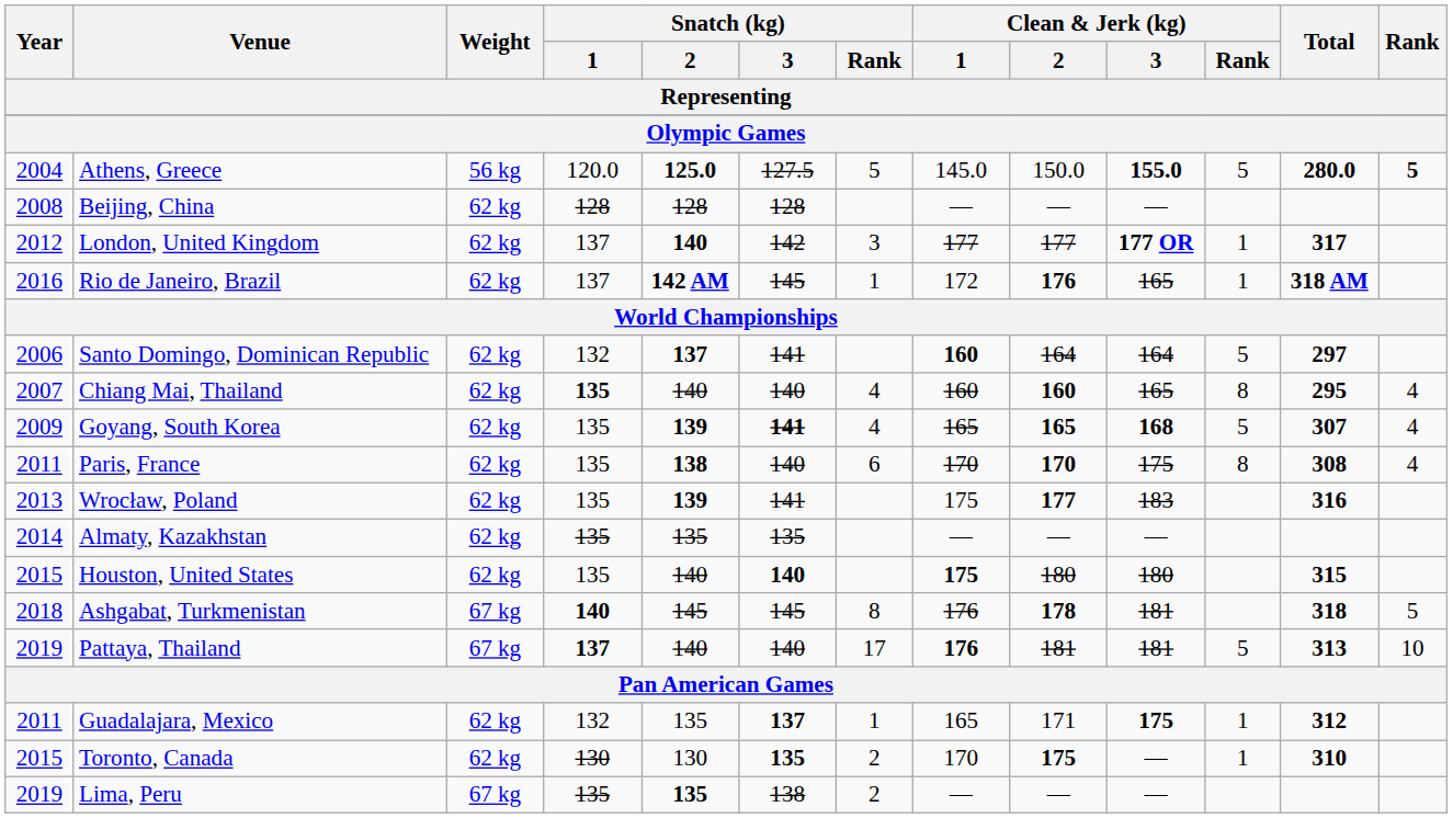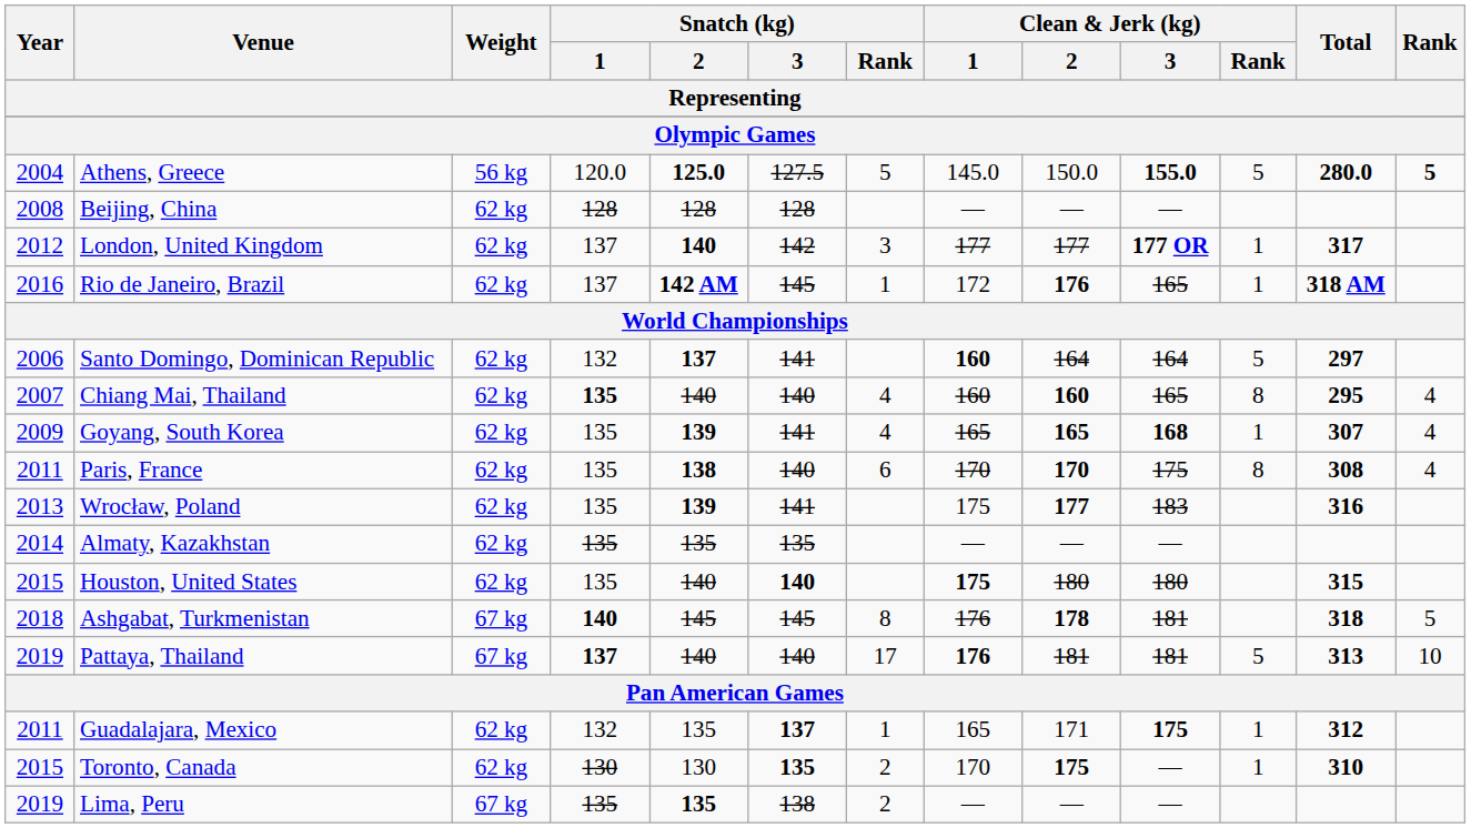 <table class="wikitable" style="text-align:center;">
 <tr>
 <th rowspan=2 width=40>Year</th>
 <th rowspan=2 width=250>Venue</th>
 <th rowspan=2 width=60>Weight</th>
 <th colspan=4>Snatch (kg)</th>
 <th colspan=4>Clean & Jerk (kg)</th>
 <th rowspan=2 width=60>Total</th>
 <th rowspan=2 width=40>Rank</th>
 </tr>
 <tr>
 <th width=60>1</th>
 <th width=60>2</th>
 <th width=60>3</th>
 <th width=45>Rank</th>
 <th width=60>1</th>
 <th width=60>2</th>
 <th width=60>3</th>
 <th width=45>Rank</th>
 </tr>
 <tr>
 <th colspan=15>Representing </th>
 </tr>
 <tr>
 </tr>
 <tr>
 <th colspan=15><a href='#'>Olympic Games</a></th>
 </tr>
 <tr>
 <td><a href='#'>2004</a></td>
 <td align=left> <a href='#'>Athens</a>, <a href='#'>Greece</a></td>
 <td><a href='#'>56 kg</a></td>
 <td>120.0</td>
 <td><strong>125.0</strong></td>
 <td><s>127.5</s></td>
 <td>5</td>
 <td>145.0</td>
 <td>150.0</td>
 <td><strong>155.0</strong></td>
 <td>5</td>
 <td><strong>280.0</strong></td>
 <td><strong>5</strong></td>
 </tr>
 <tr>
 <td><a href='#'>2008</a></td>
 <td align=left> <a href='#'>Beijing</a>, <a href='#'>China</a></td>
 <td><a href='#'>62 kg</a></td>
 <td><s>128</s></td>
 <td><s>128</s></td>
 <td><s>128</s></td>
 <td></td>
 <td>—</td>
 <td>—</td>
 <td>—</td>
 <td></td>
 <td></td>
 <td></td>
 </tr>
 <tr>
 <td><a href='#'>2012</a></td>
 <td align=left> <a href='#'>London</a>, <a href='#'>United Kingdom</a></td>
 <td><a href='#'>62 kg</a></td>
 <td>137</td>
 <td><strong>140</strong></td>
 <td><s>142</s></td>
 <td>3</td>
 <td><s>177</s></td>
 <td><s>177</s></td>
 <td><strong>177 <a href='#'>OR</a></strong></td>
 <td>1</td>
 <td><strong>317</strong></td>
 <td><strong></strong></td>
 </tr>
 <tr>
 <td><a href='#'>2016</a></td>
 <td align=left> <a href='#'>Rio de Janeiro</a>, <a href='#'>Brazil</a></td>
 <td><a href='#'>62 kg</a></td>
 <td>137</td>
 <td><strong>142 <a href='#'>AM</a></strong></td>
 <td><s>145</s></td>
 <td>1</td>
 <td>172</td>
 <td><strong>176</strong></td>
 <td><s>165</s></td>
 <td>1</td>
 <td><strong>318 <a href='#'>AM</a></strong></td>
 <td><strong></strong></td>
 </tr>
 <tr>
 <th colspan=15><a href='#'>World Championships</a></th>
 </tr>
 <tr>
 <td><a href='#'>2006</a></td>
 <td align=left> <a href='#'>Santo Domingo</a>, <a href='#'>Dominican Republic</a></td>
 <td><a href='#'>62 kg</a></td>
 <td>132</td>
 <td><strong>137</strong></td>
 <td><s>141</s></td>
 <td><strong></strong></td>
 <td><strong>160</strong></td>
 <td><s>164</s></td>
 <td><s>164</s></td>
 <td>5</td>
 <td><strong>297</strong></td>
 <td><strong></strong></td>
 </tr>
 <tr>
 <td><a href='#'>2007</a></td>
 <td align=left> <a href='#'>Chiang Mai</a>, <a href='#'>Thailand</a></td>
 <td><a href='#'>62 kg</a></td>
 <td><strong>135</strong></td>
 <td><s>140</s></td>
 <td><s>140</s></td>
 <td>4</td>
 <td><s>160</s></td>
 <td><strong>160</strong></td>
 <td><s>165</s></td>
 <td>8</td>
 <td><strong>295</strong></td>
 <td>4</td>
 </tr>
 <tr>
 <td><a href='#'>2009</a></td>
 <td align=left> <a href='#'>Goyang</a>, <a href='#'>South Korea</a></td>
 <td><a href='#'>62 kg</a></td>
 <td>135</td>
 <td><strong>139</strong></td>
-<td><strong><s>141</s></strong></td>
+<td><s>141</s></td>
 <td>4</td>
 <td><s>165</s></td>
 <td><strong>165</strong></td>
 <td><strong>168</strong></td>
-<td>5</td>
+<td>1</td>
 <td><strong>307</strong></td>
 <td>4</td>
 </tr>
 <tr>
 <td><a href='#'>2011</a></td>
 <td align=left> <a href='#'>Paris</a>, <a href='#'>France</a></td>
 <td><a href='#'>62 kg</a></td>
 <td>135</td>
 <td><strong>138</strong></td>
 <td><s>140</s></td>
 <td>6</td>
 <td><s>170</s></td>
 <td><strong>170</strong></td>
 <td><s>175</s></td>
 <td>8</td>
 <td><strong>308</strong></td>
 <td>4</td>
 </tr>
 <tr>
 <td><a href='#'>2013</a></td>
 <td align=left> <a href='#'>Wrocław</a>, <a href='#'>Poland</a></td>
 <td><a href='#'>62 kg</a></td>
 <td>135</td>
 <td><strong>139</strong></td>
 <td><s>141</s></td>
 <td><strong></strong></td>
 <td>175</td>
 <td><strong>177</strong></td>
 <td><s>183</s></td>
 <td><strong></strong></td>
 <td><strong>316</strong></td>
 <td><strong></strong></td>
 </tr>
 <tr>
 <td><a href='#'>2014</a></td>
 <td align=left> <a href='#'>Almaty</a>, <a href='#'>Kazakhstan</a></td>
 <td><a href='#'>62 kg</a></td>
 <td><s>135</s></td>
 <td><s>135</s></td>
 <td><s>135</s></td>
 <td></td>
 <td>—</td>
 <td>—</td>
 <td>—</td>
 <td></td>
 <td></td>
 <td></td>
 </tr>
 <tr>
 <td><a href='#'>2015</a></td>
 <td align=left> <a href='#'>Houston</a>, <a href='#'>United States</a></td>
 <td><a href='#'>62 kg</a></td>
 <td>135</td>
 <td><s>140</s></td>
 <td><strong>140</strong></td>
 <td><strong></strong></td>
 <td><strong>175</strong></td>
 <td><s>180</s></td>
 <td><s>180</s></td>
 <td><strong></strong></td>
 <td><strong>315</strong></td>
 <td><strong></strong></td>
 </tr>
 <tr>
 <td><a href='#'>2018</a></td>
 <td align=left> <a href='#'>Ashgabat</a>, <a href='#'>Turkmenistan</a></td>
 <td><a href='#'>67 kg</a></td>
 <td><strong>140</strong></td>
 <td><s>145</s></td>
 <td><s>145</s></td>
 <td>8</td>
 <td><s>176</s></td>
 <td><strong>178</strong></td>
 <td><s>181</s></td>
 <td></td>
 <td><strong>318</strong></td>
 <td>5</td>
 </tr>
 <tr>
 <td><a href='#'>2019</a></td>
 <td align=left> <a href='#'>Pattaya</a>, <a href='#'>Thailand</a></td>
 <td><a href='#'>67 kg</a></td>
 <td><strong>137</strong></td>
 <td><s>140</s></td>
 <td><s>140</s></td>
 <td>17</td>
 <td><strong>176</strong></td>
 <td><s>181</s></td>
 <td><s>181</s></td>
 <td>5</td>
 <td><strong>313</strong></td>
 <td>10</td>
 </tr>
 <tr>
 <th colspan=15><a href='#'>Pan American Games</a></th>
 </tr>
 <tr>
 <td><a href='#'>2011</a></td>
 <td align=left> <a href='#'>Guadalajara</a>, <a href='#'>Mexico</a></td>
 <td><a href='#'>62 kg</a></td>
 <td>132</td>
 <td>135</td>
 <td><strong>137</strong></td>
 <td>1</td>
 <td>165</td>
 <td>171</td>
 <td><strong>175</strong></td>
 <td>1</td>
 <td><strong>312</strong></td>
 <td><strong></strong></td>
 </tr>
 <tr>
 <td><a href='#'>2015</a></td>
 <td align=left> <a href='#'>Toronto</a>, <a href='#'>Canada</a></td>
 <td><a href='#'>62 kg</a></td>
 <td><s>130</s></td>
 <td>130</td>
 <td><strong>135</strong></td>
 <td>2</td>
 <td>170</td>
 <td><strong>175</strong></td>
 <td>—</td>
 <td>1</td>
 <td><strong>310</strong></td>
 <td><strong></strong></td>
 </tr>
 <tr>
 <td><a href='#'>2019</a></td>
 <td align=left> <a href='#'>Lima</a>, <a href='#'>Peru</a></td>
 <td><a href='#'>67 kg</a></td>
 <td><s>135</s></td>
 <td><strong>135</strong></td>
 <td><s>138 </s></td>
 <td>2</td>
 <td>—</td>
 <td>—</td>
 <td>—</td>
 <td></td>
 <td></td>
 <td></td>
 </tr>
 </table>
